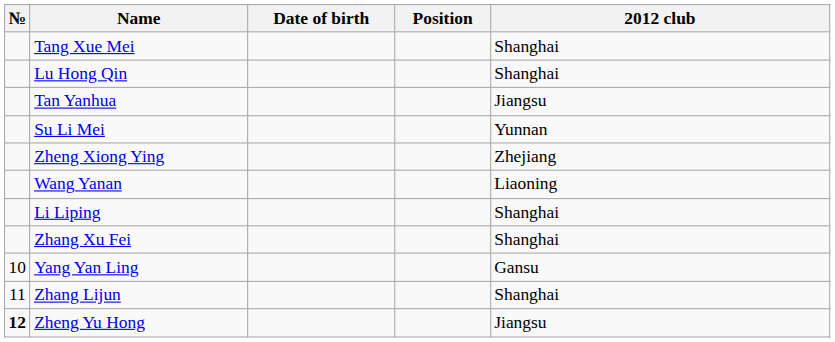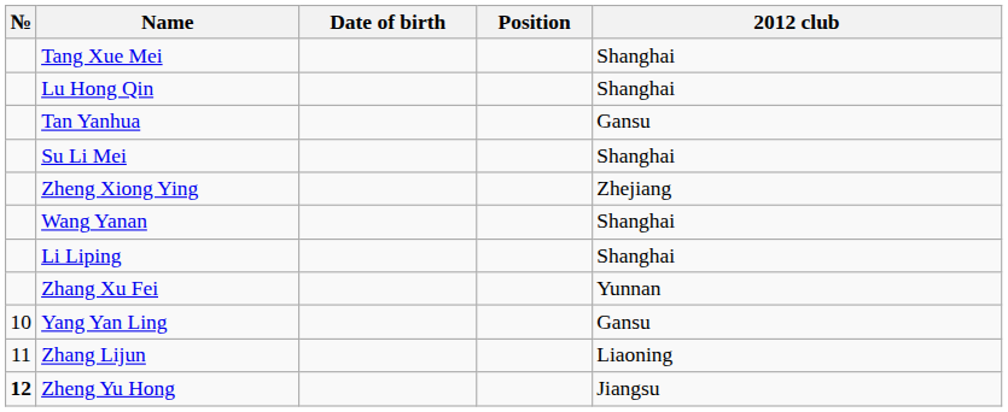 <table class="wikitable sortable" style="font-size:100%; text-align:center;">
 <tr>
 <th>№</th>
 <th style="width:12em">Name</th>
 <th style="width:8em">Date of birth</th>
 <th style="width:5em">Position</th>
 <th style="width:19em">2012 club</th>
 </tr>
 <tr>
 <td></td>
 <td style="text-align:left;"><a href='#'>Tang Xue Mei</a></td>
 <td style="text-align:right;"></td>
 <td></td>
 <td style="text-align:left;"> Shanghai</td>
 </tr>
 <tr>
 <td></td>
 <td style="text-align:left;"><a href='#'>Lu Hong Qin</a></td>
 <td style="text-align:right;"></td>
 <td></td>
 <td style="text-align:left;"> Shanghai</td>
 </tr>
 <tr>
 <td></td>
 <td style="text-align:left;"><a href='#'>Tan Yanhua</a></td>
 <td style="text-align:right;"></td>
 <td></td>
-<td style="text-align:left;"> Jiangsu</td>
+<td style="text-align:left;"> Gansu</td>
 </tr>
 <tr>
 <td></td>
 <td style="text-align:left;"><a href='#'>Su Li Mei</a></td>
 <td style="text-align:right;"></td>
 <td></td>
-<td style="text-align:left;"> Yunnan</td>
+<td style="text-align:left;"> Shanghai</td>
 </tr>
 <tr>
 <td></td>
 <td style="text-align:left;"><a href='#'>Zheng Xiong Ying</a></td>
 <td style="text-align:right;"></td>
 <td></td>
 <td style="text-align:left;"> Zhejiang</td>
 </tr>
 <tr>
 <td></td>
 <td style="text-align:left;"><a href='#'>Wang Yanan</a></td>
 <td style="text-align:right;"></td>
 <td></td>
-<td style="text-align:left;"> Liaoning</td>
+<td style="text-align:left;"> Shanghai</td>
 </tr>
 <tr>
 <td></td>
 <td style="text-align:left;"><a href='#'>Li Liping</a></td>
 <td style="text-align:right;"></td>
 <td></td>
 <td style="text-align:left;"> Shanghai</td>
 </tr>
 <tr>
 <td></td>
 <td style="text-align:left;"><a href='#'>Zhang Xu Fei</a></td>
 <td style="text-align:right;"></td>
 <td></td>
-<td style="text-align:left;"> Shanghai</td>
+<td style="text-align:left;"> Yunnan</td>
 </tr>
 <tr>
 <td>10</td>
 <td style="text-align:left;"><a href='#'>Yang Yan Ling</a></td>
 <td style="text-align:right;"></td>
 <td></td>
 <td style="text-align:left;"> Gansu</td>
 </tr>
 <tr>
 <td>11</td>
 <td style="text-align:left;"><a href='#'>Zhang Lijun</a></td>
 <td style="text-align:right;"></td>
 <td></td>
-<td style="text-align:left;"> Shanghai</td>
+<td style="text-align:left;"> Liaoning</td>
 </tr>
 <tr>
 <td><strong>12</strong></td>
 <td style="text-align:left;"><a href='#'>Zheng Yu Hong</a></td>
 <td style="text-align:right;"></td>
 <td></td>
 <td style="text-align:left;"> Jiangsu</td>
 </tr>
 </table>
